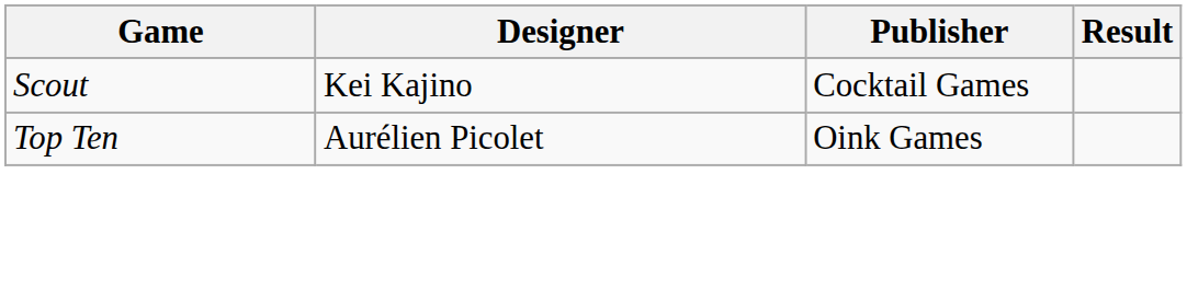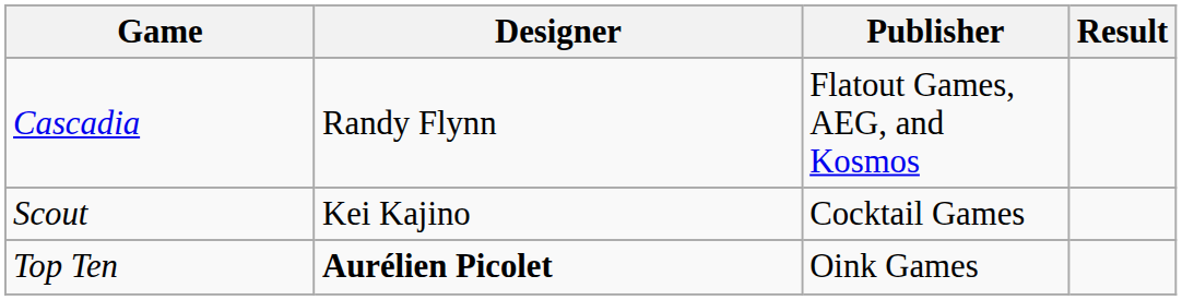 <table class="wikitable">
 <tr>
 <th style="width:140px;">Game</th>
 <th style="width:225px;">Designer</th>
 <th style="width:120px;">Publisher</th>
 <th>Result</th>
+</tr>
+<tr>
+<td><a href='#'><em>Cascadia</em></a></td>
+<td>Randy Flynn</td>
+<td>Flatout Games, AEG, and <a href='#'>Kosmos</a></td>
+<td></td>
 </tr>
 <tr>
 <td><em>Scout</em></td>
 <td>Kei Kajino</td>
 <td>Cocktail Games</td>
 <td></td>
 </tr>
 <tr>
 <td><em>Top Ten</em></td>
-<td>Aurélien Picolet</td>
+<td><strong>Aurélien Picolet</strong></td>
 <td>Oink Games</td>
 <td></td>
 </tr>
 </table>
